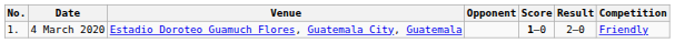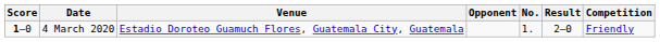 <table class="wikitable">
 <tr>
-<th>No.</th>
+<th>Score</th>
 <th>Date</th>
 <th>Venue</th>
 <th>Opponent</th>
-<th>Score</th>
+<th>No.</th>
 <th>Result</th>
 <th>Competition</th>
 </tr>
 <tr>
-<td>1.</td>
+<td align=center><strong>1</strong>–0</td>
 <td>4 March 2020</td>
 <td><a href='#'>Estadio Doroteo Guamuch Flores</a>, <a href='#'>Guatemala City</a>, <a href='#'>Guatemala</a></td>
 <td></td>
-<td align=center><strong>1</strong>–0</td>
+<td>1.</td>
 <td align=center>2–0</td>
 <td><a href='#'>Friendly</a></td>
 </tr>
 </table>
